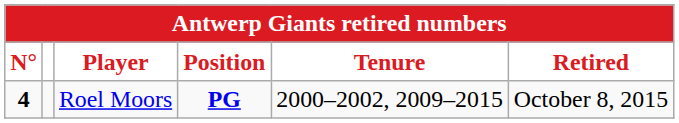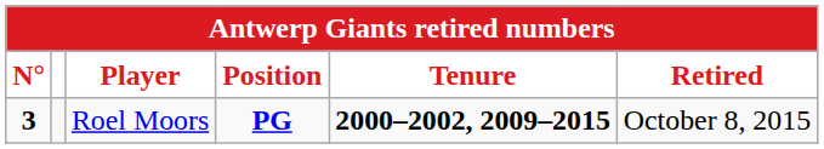 <table class="wikitable sortable" style="text-align:center">
 <tr>
 <td colspan="6" style="background:#DC1A22; color:#fff;"><strong>Antwerp Giants retired numbers</strong></td>
 </tr>
 <tr>
 <th style="background:white; color:#DC1A22;">N°</th>
 <th style="background:white; color:#DC1A22;"></th>
 <th style="background:white; color:#DC1A22;">Player</th>
 <th style="background:white; color:#DC1A22;">Position</th>
 <th style="background:white; color:#DC1A22;">Tenure</th>
 <th style="background:white; color:#DC1A22;">Retired</th>
 </tr>
 <tr>
-<td><strong>4</strong></td>
+<td><strong>3</strong></td>
 <td></td>
 <td><a href='#'>Roel Moors</a></td>
 <td><strong><a href='#'>PG</a></strong></td>
-<td>2000–2002, 2009–2015</td>
+<td><strong>2000–2002, 2009–2015</strong></td>
 <td>October 8, 2015</td>
 </tr>
 </table>
